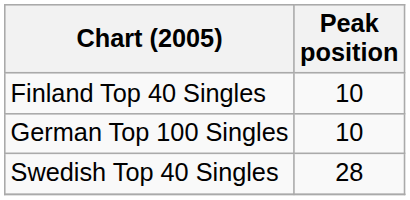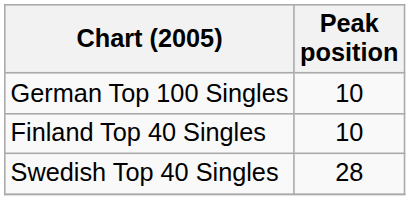 <table class="wikitable">
 <tr>
 <th>Chart (2005)</th>
 <th>Peak<br>position</th>
 </tr>
 <tr>
-<td>Finland Top 40 Singles</td>
+<td>German Top 100 Singles</td>
 <td align="center">10</td>
 </tr>
 <tr>
-<td>German Top 100 Singles</td>
+<td>Finland Top 40 Singles</td>
 <td align="center">10</td>
 </tr>
 <tr>
 <td>Swedish Top 40 Singles</td>
 <td align="center">28</td>
 </tr>
 <tr>
 </tr>
 </table>
